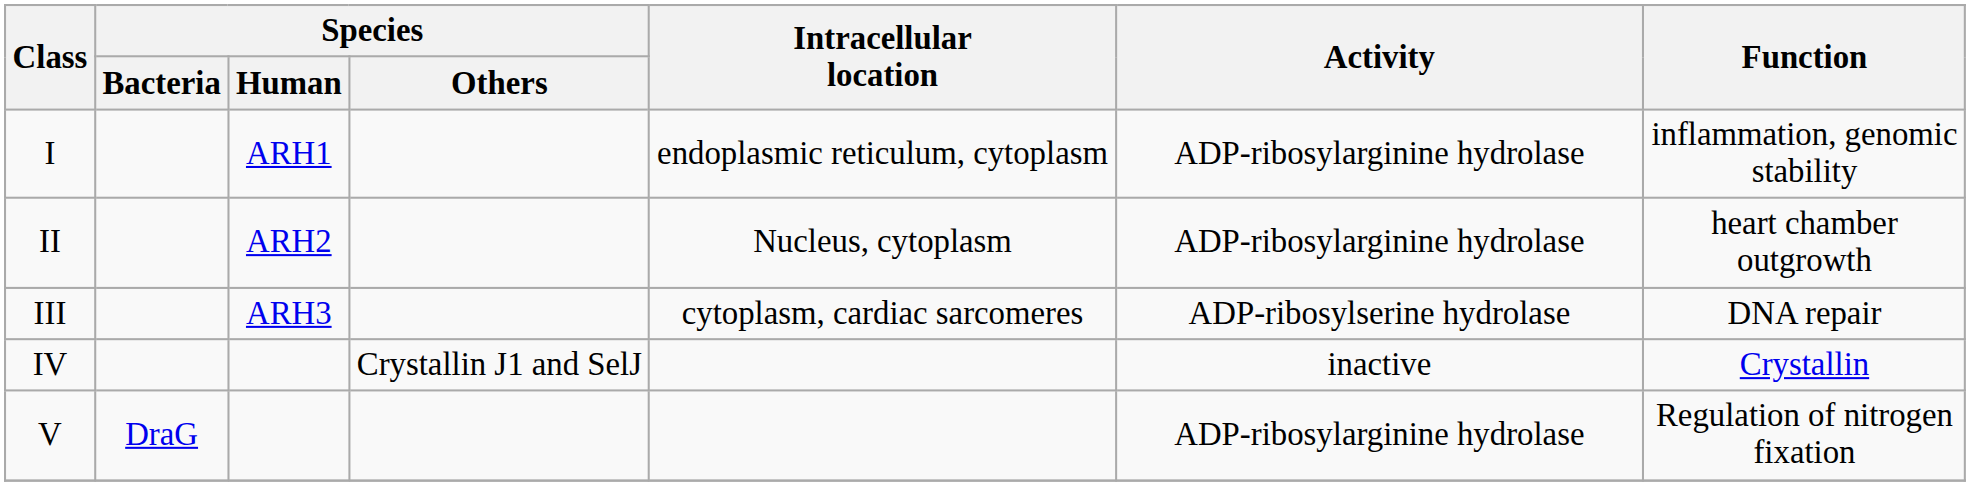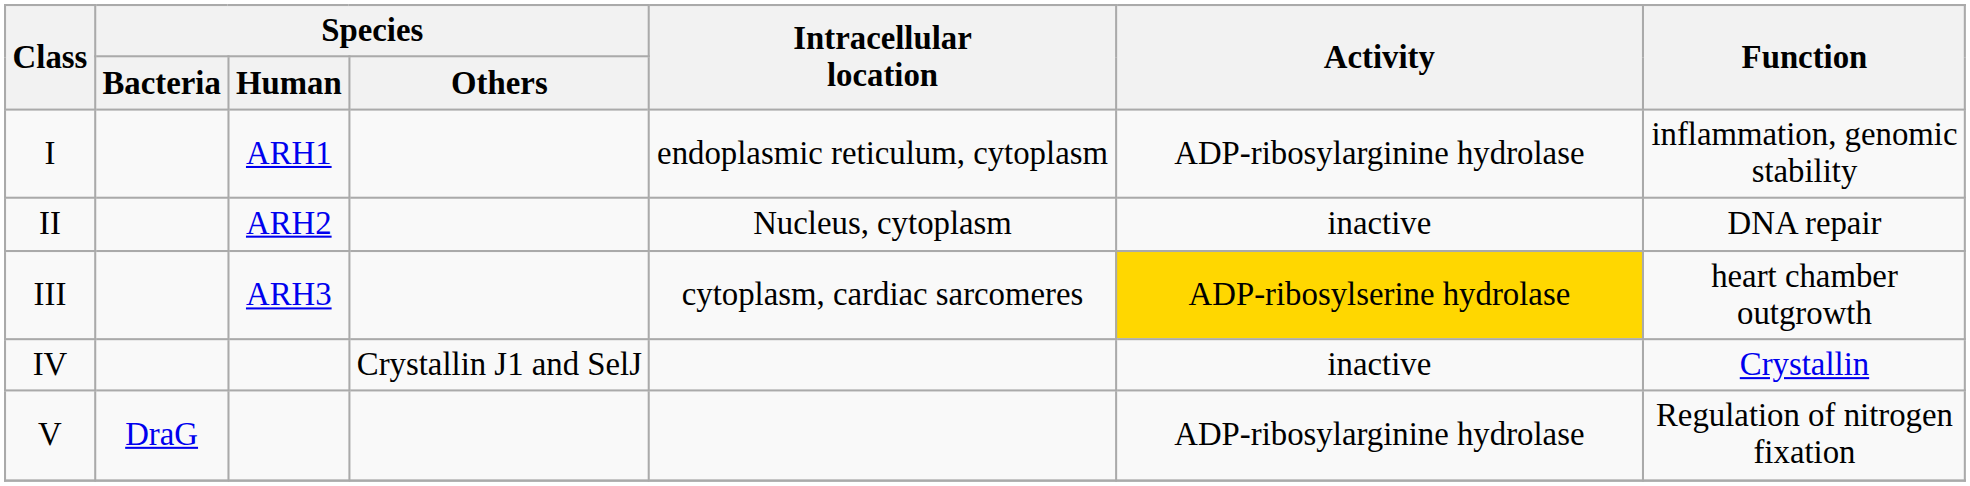 <table class="wikitable" style="text-align:center">
 <tr>
 <th rowspan="2">Class</th>
 <th colspan="3">Species</th>
 <th rowspan="2">Intracellular<br>location</th>
 <th rowspan="2" width=250pt>Activity</th>
 <th rowspan="2" width=150pt>Function</th>
 </tr>
 <tr>
 <th>Bacteria</th>
 <th>Human</th>
 <th>Others</th>
 </tr>
 <tr>
 <td>I</td>
 <td></td>
 <td><a href='#'>ARH1</a></td>
 <td></td>
 <td>endoplasmic reticulum, cytoplasm</td>
 <td>ADP-ribosylarginine hydrolase</td>
 <td>inflammation, genomic stability</td>
 </tr>
 <tr>
 <td>II</td>
 <td></td>
 <td><a href='#'>ARH2</a></td>
 <td></td>
 <td>Nucleus, cytoplasm</td>
-<td>ADP-ribosylarginine hydrolase</td>
-<td>heart chamber outgrowth</td>
+<td>inactive</td>
+<td>DNA repair</td>
 </tr>
 <tr>
 <td>III</td>
 <td></td>
 <td><a href='#'>ARH3</a></td>
 <td></td>
 <td>cytoplasm,  cardiac sarcomeres</td>
-<td>ADP-ribosylserine hydrolase</td>
-<td>DNA repair</td>
+<td style="background: gold;">ADP-ribosylserine hydrolase</td>
+<td>heart chamber outgrowth</td>
 </tr>
 <tr>
 <td>IV</td>
 <td></td>
 <td></td>
 <td>Crystallin J1 and SelJ</td>
 <td></td>
 <td>inactive</td>
 <td><a href='#'>Crystallin</a></td>
 </tr>
 <tr>
 <td>V</td>
 <td><a href='#'>DraG</a></td>
 <td></td>
 <td></td>
 <td></td>
 <td>ADP-ribosylarginine hydrolase</td>
 <td>Regulation of nitrogen fixation</td>
 </tr>
 <tr>
 </tr>
 </table>
